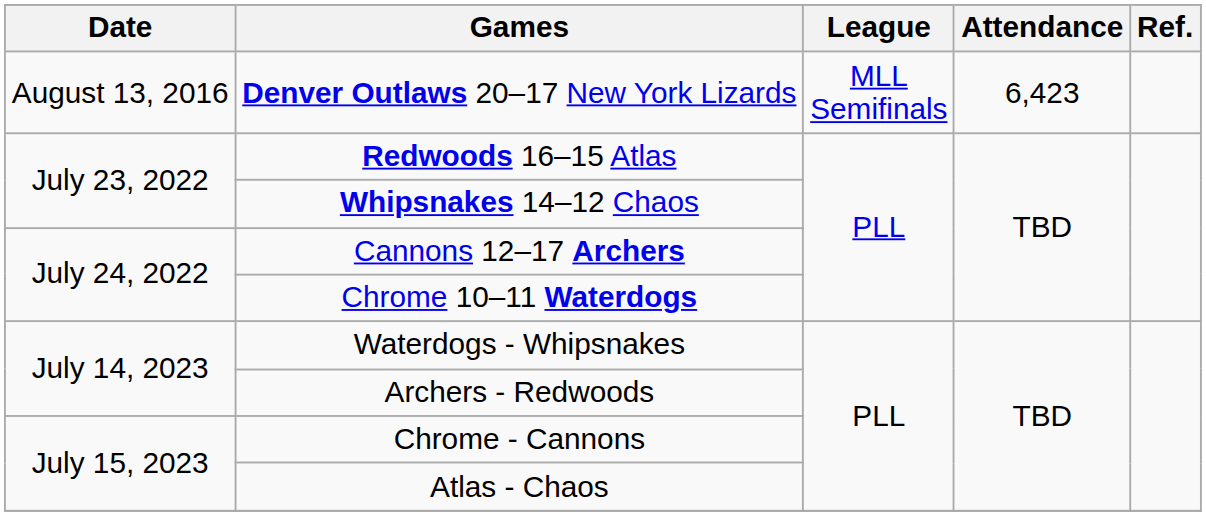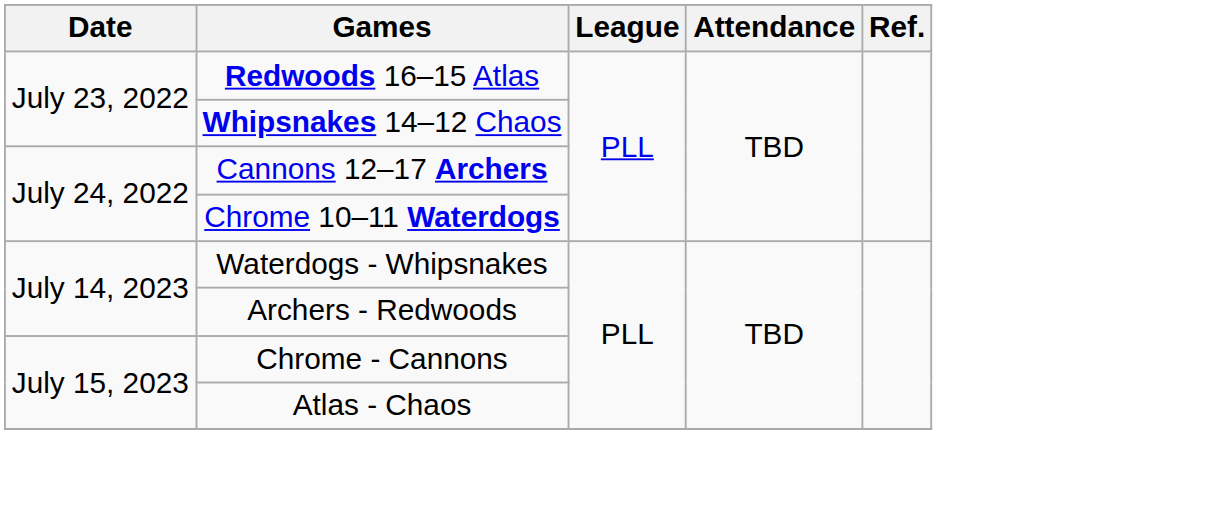 <table class="wikitable" style="text-align:center">
 <tr>
 <th>Date</th>
 <th>Games</th>
 <th>League</th>
 <th>Attendance</th>
 <th>Ref.</th>
-</tr>
-<tr>
-<td>August 13, 2016</td>
-<td><strong><a href='#'>Denver Outlaws</a></strong> 20–17 <a href='#'>New York Lizards</a></td>
-<td><a href='#'>MLL</a><br><a href='#'>Semifinals</a></td>
-<td>6,423</td>
-<td></td>
 </tr>
 <tr>
 <td rowspan="2">July 23, 2022</td>
 <td><strong><a href='#'>Redwoods</a></strong> 16–15 <a href='#'>Atlas</a></td>
 <td rowspan="4"><a href='#'>PLL</a></td>
 <td rowspan="4">TBD</td>
 <td rowspan="4"></td>
 </tr>
 <tr>
 <td><strong><a href='#'>Whipsnakes</a></strong> 14–12 <a href='#'>Chaos</a></td>
 </tr>
 <tr>
 <td rowspan="2">July 24, 2022</td>
 <td><a href='#'>Cannons</a> 12–17 <strong><a href='#'>Archers</a></strong></td>
 </tr>
 <tr>
 <td><a href='#'>Chrome</a> 10–11 <strong><a href='#'>Waterdogs</a></strong></td>
 </tr>
 <tr>
 <td rowspan="2">July 14, 2023</td>
 <td>Waterdogs - Whipsnakes</td>
 <td rowspan="4">PLL</td>
 <td rowspan="4">TBD</td>
 <td rowspan="4"></td>
 </tr>
 <tr>
 <td>Archers - Redwoods</td>
 </tr>
 <tr>
 <td rowspan="2">July 15, 2023</td>
 <td>Chrome - Cannons</td>
 </tr>
 <tr>
 <td>Atlas - Chaos</td>
 </tr>
 <tr>
 </tr>
 </table>
